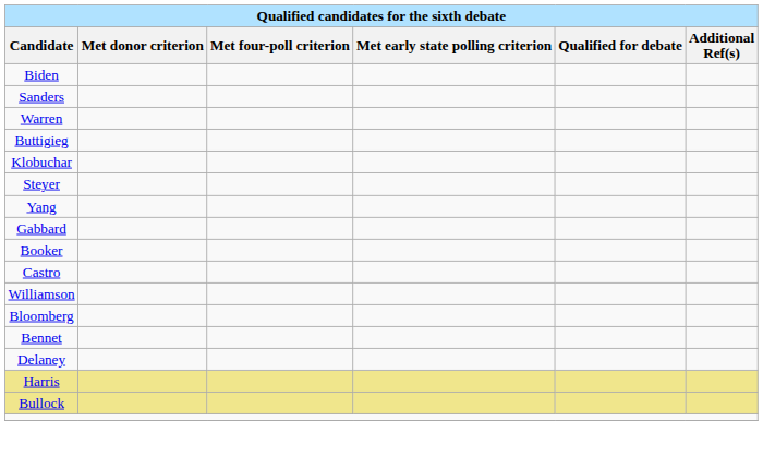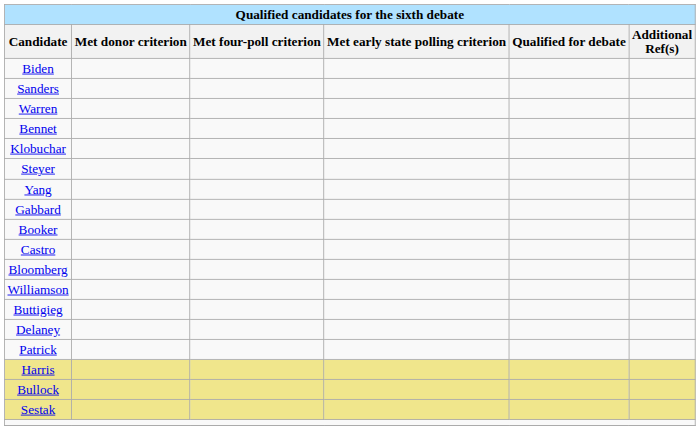 <table class="wikitable sortable collapsible collapsed" style="text-align:center;font-size:95%;line-height:16px;">
 <tr>
 <td colspan="6" style="color:black; vertical-align:top; text-align:center; background-color:#B0E2FF;" class="table-no"><strong>Qualified candidates for the sixth debate</strong></td>
 </tr>
 <tr>
 <th>Candidate</th>
 <th>Met donor criterion<br></th>
 <th>Met four-poll criterion<br></th>
 <th>Met early state polling criterion<br></th>
 <th>Qualified for debate</th>
 <th class="unsortable">Additional<br>Ref(s)</th>
 </tr>
 <tr>
 <td><a href='#'>Biden</a></td>
 <td><br></td>
 <td><br></td>
 <td><br></td>
 <td></td>
 <td></td>
 </tr>
 <tr>
 <td><a href='#'>Sanders</a></td>
 <td><br></td>
 <td><br></td>
 <td><br></td>
 <td></td>
 <td></td>
 </tr>
 <tr>
 <td><a href='#'>Warren</a></td>
 <td><br></td>
 <td><br></td>
 <td><br></td>
 <td></td>
 <td></td>
 </tr>
 <tr>
-<td><a href='#'>Buttigieg</a></td>
+<td><a href='#'>Bennet</a></td>
 <td><br></td>
 <td><br></td>
 <td><br></td>
 <td></td>
 <td></td>
 </tr>
 <tr>
 <td><a href='#'>Klobuchar</a></td>
 <td><br></td>
 <td><br></td>
 <td><br></td>
 <td></td>
 <td></td>
 </tr>
 <tr>
 <td><a href='#'>Steyer</a></td>
 <td><br></td>
 <td><br></td>
 <td><br></td>
 <td></td>
 <td></td>
 </tr>
 <tr>
 <td><a href='#'>Yang</a></td>
 <td><br></td>
 <td><br></td>
 <td><br></td>
 <td></td>
 <td></td>
 </tr>
 <tr>
 <td><a href='#'>Gabbard</a></td>
 <td><br></td>
 <td><br></td>
 <td><br></td>
 <td></td>
 <td></td>
 </tr>
 <tr>
 <td><a href='#'>Booker</a></td>
 <td><br></td>
 <td><br></td>
 <td><br></td>
 <td></td>
 <td></td>
 </tr>
 <tr>
 <td><a href='#'>Castro</a></td>
 <td><br></td>
 <td><br></td>
 <td><br></td>
 <td></td>
 <td></td>
 </tr>
 <tr>
+<td><a href='#'>Bloomberg</a></td>
+<td></td>
+<td><br></td>
+<td><br></td>
+<td></td>
+<td></td>
+</tr>
+<tr>
 <td><a href='#'>Williamson</a></td>
 <td><br></td>
 <td><br></td>
 <td><br></td>
 <td></td>
 <td></td>
 </tr>
 <tr>
-<td><a href='#'>Bloomberg</a></td>
-<td></td>
-<td><br></td>
-<td><br></td>
-<td></td>
-<td></td>
-</tr>
-<tr>
-<td><a href='#'>Bennet</a></td>
+<td><a href='#'>Buttigieg</a></td>
 <td><br></td>
 <td><br></td>
 <td><br></td>
 <td></td>
 <td></td>
 </tr>
 <tr>
 <td><a href='#'>Delaney</a></td>
 <td><br></td>
+<td><br></td>
+<td><br></td>
+<td></td>
+<td></td>
+</tr>
+<tr>
+<td><a href='#'>Patrick</a></td>
+<td></td>
 <td><br></td>
 <td><br></td>
 <td></td>
 <td></td>
 </tr>
 <tr style="background:#f0e68c;">
 <td><a href='#'>Harris</a></td>
 <td><br></td>
 <td><br></td>
 <td><br></td>
 <td></td>
 <td></td>
 </tr>
 <tr style="background:#f0e68c;">
 <td><a href='#'>Bullock</a></td>
 <td></td>
 <td><br></td>
 <td><br></td>
 <td></td>
 <td></td>
 </tr>
+<tr style="background:#f0e68c;">
+<td><a href='#'>Sestak</a></td>
+<td></td>
+<td><br></td>
+<td><br></td>
+<td></td>
+<td></td>
+</tr>
 <tr>
 <td colspan=6 class="table-no" style="text-align:left;"></td>
 </tr>
 <tr>
 </tr>
 </table>
